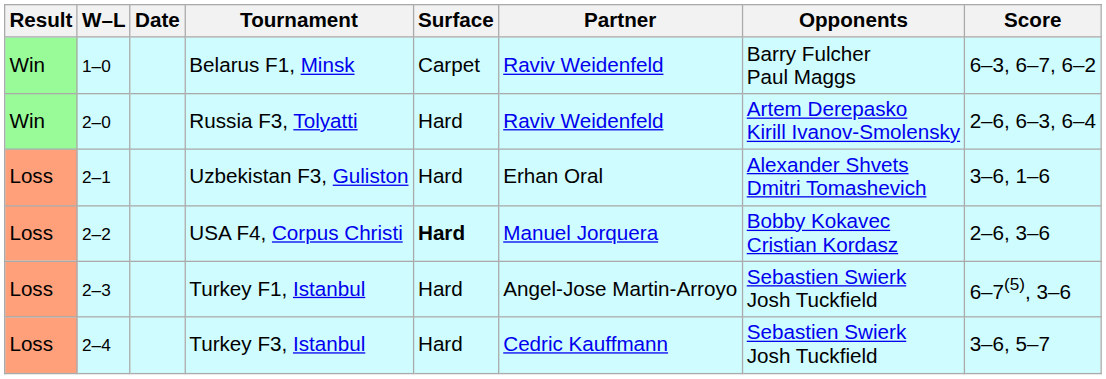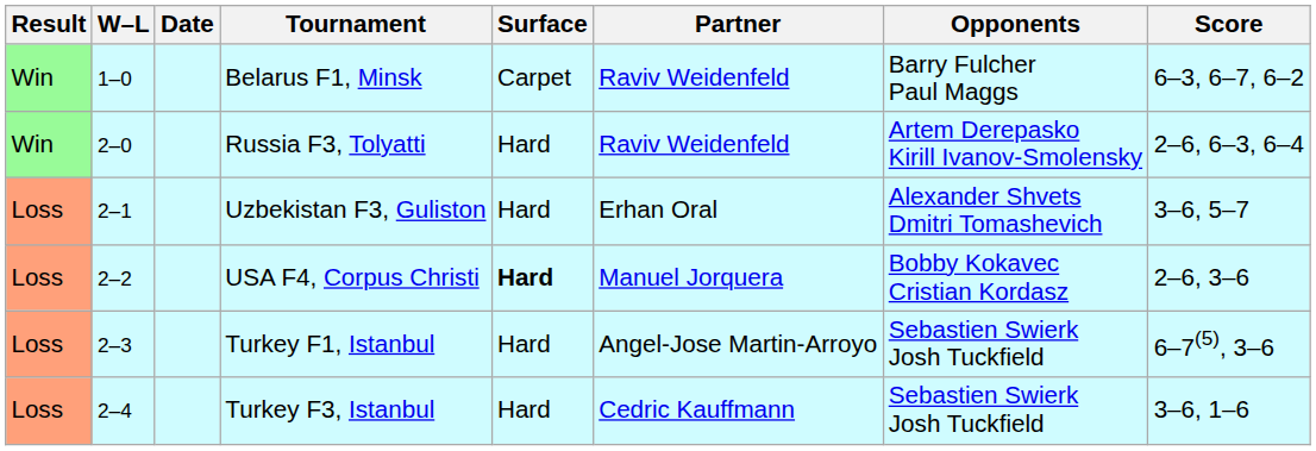 <table class="sortable wikitable">
 <tr>
 <th>Result</th>
 <th class="unsortable">W–L</th>
 <th>Date</th>
 <th>Tournament</th>
 <th>Surface</th>
 <th>Partner</th>
 <th>Opponents</th>
 <th class="unsortable">Score</th>
 </tr>
 <tr style="background:#cffcff;">
 <td style="background:#98fb98;">Win</td>
 <td><small>1–0</small></td>
 <td></td>
 <td>Belarus F1, <a href='#'>Minsk</a></td>
 <td>Carpet</td>
 <td> <a href='#'>Raviv Weidenfeld</a></td>
 <td> Barry Fulcher <br>  Paul Maggs</td>
 <td>6–3, 6–7, 6–2</td>
 </tr>
 <tr style="background:#cffcff;">
 <td style="background:#98fb98;">Win</td>
 <td><small>2–0</small></td>
 <td></td>
 <td>Russia F3, <a href='#'>Tolyatti</a></td>
 <td>Hard</td>
 <td> <a href='#'>Raviv Weidenfeld</a></td>
 <td> <a href='#'>Artem Derepasko</a> <br>  <a href='#'>Kirill Ivanov-Smolensky</a></td>
 <td>2–6, 6–3, 6–4</td>
 </tr>
 <tr style="background:#cffcff;">
 <td style="background:#ffa07a;">Loss</td>
 <td><small>2–1</small></td>
 <td></td>
 <td>Uzbekistan F3, <a href='#'>Guliston</a></td>
 <td>Hard</td>
 <td> Erhan Oral</td>
 <td> <a href='#'>Alexander Shvets</a> <br>  <a href='#'>Dmitri Tomashevich</a></td>
-<td>3–6, 1–6</td>
+<td>3–6, 5–7</td>
 </tr>
 <tr style="background:#cffcff;">
 <td style="background:#ffa07a;">Loss</td>
 <td><small>2–2</small></td>
 <td></td>
 <td>USA F4, <a href='#'>Corpus Christi</a></td>
 <td><strong>Hard</strong></td>
 <td> <a href='#'>Manuel Jorquera</a></td>
 <td> <a href='#'>Bobby Kokavec</a> <br>  <a href='#'>Cristian Kordasz</a></td>
 <td>2–6, 3–6</td>
 </tr>
 <tr style="background:#cffcff;">
 <td style="background:#ffa07a;">Loss</td>
 <td><small>2–3</small></td>
 <td></td>
 <td>Turkey F1, <a href='#'>Istanbul</a></td>
 <td>Hard</td>
 <td> Angel-Jose Martin-Arroyo</td>
 <td> <a href='#'>Sebastien Swierk</a> <br>  Josh Tuckfield</td>
 <td>6–7<sup>(5)</sup>, 3–6</td>
 </tr>
 <tr style="background:#cffcff;">
 <td style="background:#ffa07a;">Loss</td>
 <td><small>2–4</small></td>
 <td></td>
 <td>Turkey F3, <a href='#'>Istanbul</a></td>
 <td>Hard</td>
 <td> <a href='#'>Cedric Kauffmann</a></td>
 <td> <a href='#'>Sebastien Swierk</a> <br>  Josh Tuckfield</td>
-<td>3–6, 5–7</td>
+<td>3–6, 1–6</td>
 </tr>
 </table>
